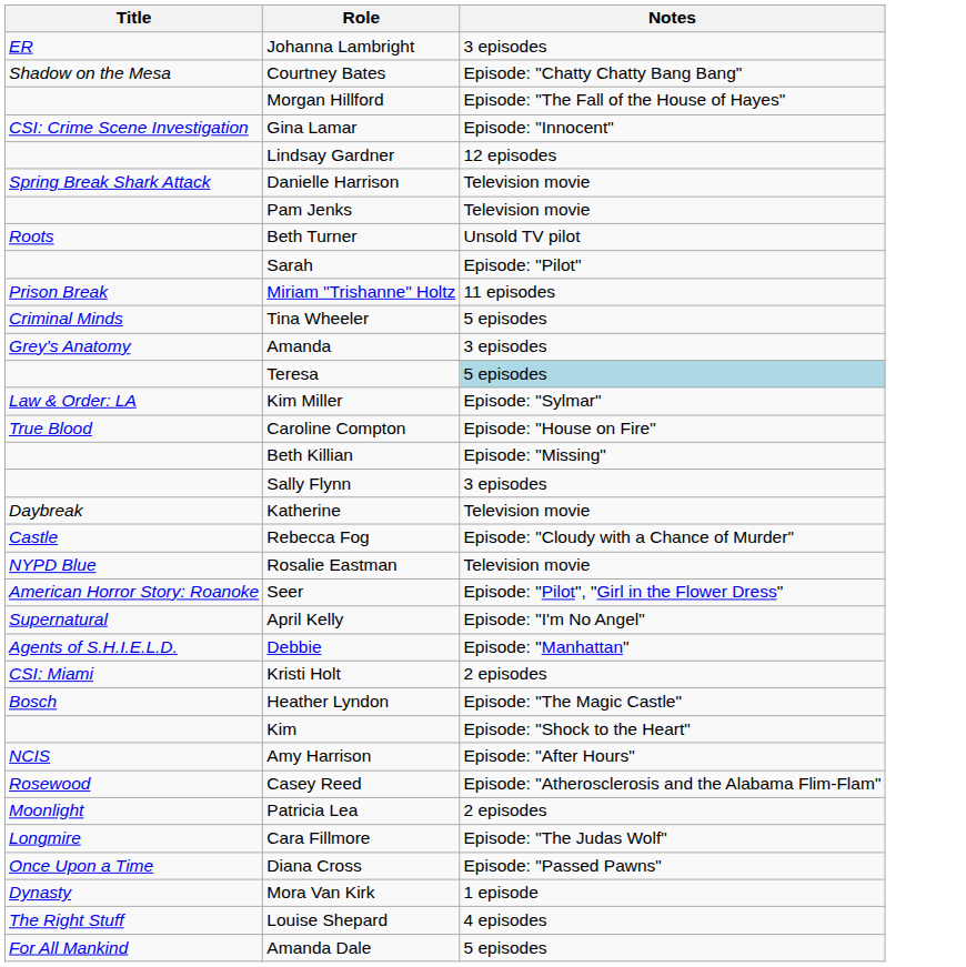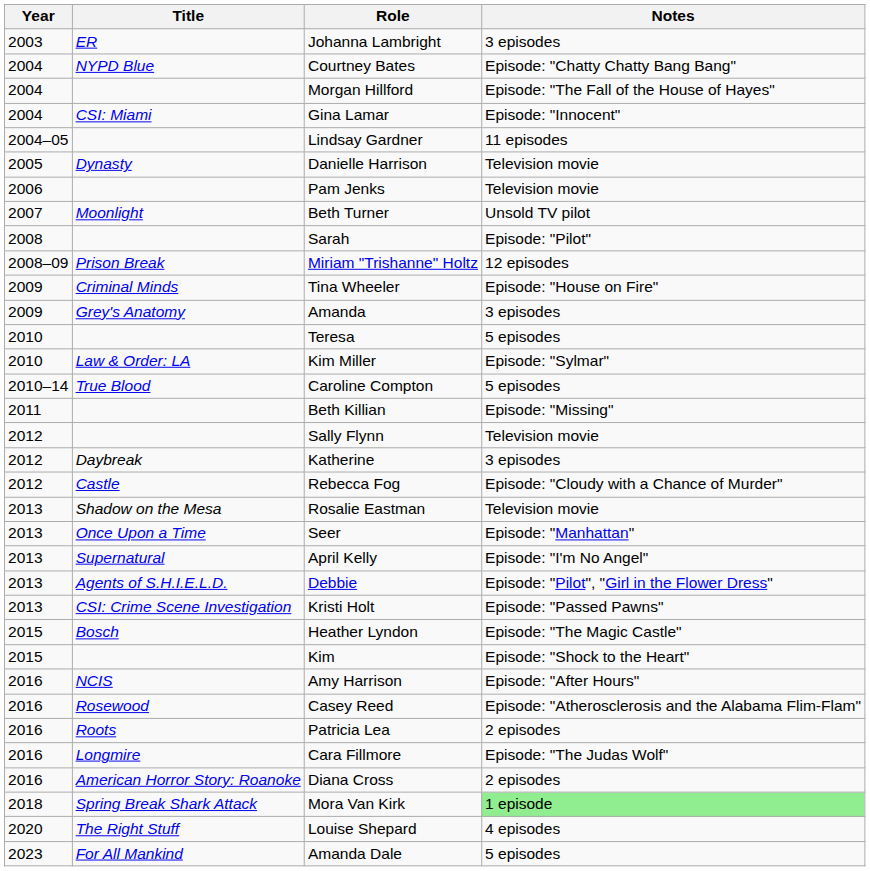 <table class="wikitable sortable">
 <tr>
+<th>Year</th>
 <th>Title</th>
 <th>Role</th>
 <th class="unsortable">Notes</th>
 </tr>
 <tr>
+<td>2003</td>
 <td><em><a href='#'>ER</a></em></td>
 <td>Johanna Lambright</td>
 <td>3 episodes</td>
 </tr>
 <tr>
-<td><em>Shadow on the Mesa</em></td>
+<td>2004</td>
+<td><em><a href='#'>NYPD Blue</a></em></td>
 <td>Courtney Bates</td>
 <td>Episode: "Chatty Chatty Bang Bang"</td>
 </tr>
 <tr>
+<td>2004</td>
 <td><em></em></td>
 <td>Morgan Hillford</td>
 <td>Episode: "The Fall of the House of Hayes"</td>
 </tr>
 <tr>
-<td><em><a href='#'>CSI: Crime Scene Investigation</a></em></td>
+<td>2004</td>
+<td><em><a href='#'>CSI: Miami</a></em></td>
 <td>Gina Lamar</td>
 <td>Episode: "Innocent"</td>
 </tr>
 <tr>
+<td>2004–05</td>
 <td><em></em></td>
 <td>Lindsay Gardner</td>
-<td>12 episodes</td>
+<td>11 episodes</td>
 </tr>
 <tr>
-<td><em><a href='#'>Spring Break Shark Attack</a></em></td>
+<td>2005</td>
+<td><em><a href='#'>Dynasty</a></em></td>
 <td>Danielle Harrison</td>
 <td>Television movie</td>
 </tr>
 <tr>
+<td>2006</td>
 <td><em></em></td>
 <td>Pam Jenks</td>
 <td>Television movie</td>
 </tr>
 <tr>
-<td><em><a href='#'>Roots</a></em></td>
+<td>2007</td>
+<td><em><a href='#'>Moonlight</a></em></td>
 <td>Beth Turner</td>
 <td>Unsold TV pilot</td>
 </tr>
 <tr>
+<td>2008</td>
 <td><em></em></td>
 <td>Sarah</td>
 <td>Episode: "Pilot"</td>
 </tr>
 <tr>
+<td>2008–09</td>
 <td><em><a href='#'>Prison Break</a></em></td>
 <td><a href='#'>Miriam "Trishanne" Holtz</a></td>
-<td>11 episodes</td>
+<td>12 episodes</td>
 </tr>
 <tr>
+<td>2009</td>
 <td><em><a href='#'>Criminal Minds</a></em></td>
 <td>Tina Wheeler</td>
-<td>5 episodes</td>
+<td>Episode: "House on Fire"</td>
 </tr>
 <tr>
+<td>2009</td>
 <td><em><a href='#'>Grey's Anatomy</a></em></td>
 <td>Amanda</td>
 <td>3 episodes</td>
 </tr>
 <tr>
+<td>2010</td>
 <td><em></em></td>
 <td>Teresa</td>
-<td style="background: lightblue;">5 episodes</td>
+<td>5 episodes</td>
 </tr>
 <tr>
+<td>2010</td>
 <td><em><a href='#'>Law & Order: LA</a></em></td>
 <td>Kim Miller</td>
 <td>Episode: "Sylmar"</td>
 </tr>
 <tr>
+<td>2010–14</td>
 <td><em><a href='#'>True Blood</a></em></td>
 <td>Caroline Compton</td>
-<td>Episode: "House on Fire"</td>
+<td>5 episodes</td>
 </tr>
 <tr>
+<td>2011</td>
 <td><em></em></td>
 <td>Beth Killian</td>
 <td>Episode: "Missing"</td>
 </tr>
 <tr>
+<td>2012</td>
 <td><em></em></td>
 <td>Sally Flynn</td>
+<td>Television movie</td>
+</tr>
+<tr>
+<td>2012</td>
+<td><em>Daybreak</em></td>
+<td>Katherine</td>
 <td>3 episodes</td>
 </tr>
 <tr>
-<td><em>Daybreak</em></td>
-<td>Katherine</td>
-<td>Television movie</td>
-</tr>
-<tr>
+<td>2012</td>
 <td><em><a href='#'>Castle</a></em></td>
 <td>Rebecca Fog</td>
 <td>Episode: "Cloudy with a Chance of Murder"</td>
 </tr>
 <tr>
-<td><em><a href='#'>NYPD Blue</a></em></td>
+<td>2013</td>
+<td><em>Shadow on the Mesa</em></td>
 <td>Rosalie Eastman</td>
 <td>Television movie</td>
 </tr>
 <tr>
-<td><em><a href='#'>American Horror Story: Roanoke</a></em></td>
+<td>2013</td>
+<td><em><a href='#'>Once Upon a Time</a></em></td>
 <td>Seer</td>
-<td>Episode: "<a href='#'>Pilot</a>", "<a href='#'>Girl in the Flower Dress</a>"</td>
+<td>Episode: "<a href='#'>Manhattan</a>"</td>
 </tr>
 <tr>
+<td>2013</td>
 <td><em><a href='#'>Supernatural</a></em></td>
 <td>April Kelly</td>
 <td>Episode: "I'm No Angel"</td>
 </tr>
 <tr>
+<td>2013</td>
 <td><em><a href='#'>Agents of S.H.I.E.L.D.</a></em></td>
 <td><a href='#'>Debbie</a></td>
-<td>Episode: "<a href='#'>Manhattan</a>"</td>
+<td>Episode: "<a href='#'>Pilot</a>", "<a href='#'>Girl in the Flower Dress</a>"</td>
 </tr>
 <tr>
-<td><em><a href='#'>CSI: Miami</a></em></td>
+<td>2013</td>
+<td><em><a href='#'>CSI: Crime Scene Investigation</a></em></td>
 <td>Kristi Holt</td>
-<td>2 episodes</td>
+<td>Episode: "Passed Pawns"</td>
 </tr>
 <tr>
+<td>2015</td>
 <td><em><a href='#'>Bosch</a></em></td>
 <td>Heather Lyndon</td>
 <td>Episode: "The Magic Castle"</td>
 </tr>
 <tr>
+<td>2015</td>
 <td><em></em></td>
 <td>Kim</td>
 <td>Episode: "Shock to the Heart"</td>
 </tr>
 <tr>
+<td>2016</td>
 <td><em><a href='#'>NCIS</a></em></td>
 <td>Amy Harrison</td>
 <td>Episode: "After Hours"</td>
 </tr>
 <tr>
+<td>2016</td>
 <td><em><a href='#'>Rosewood</a></em></td>
 <td>Casey Reed</td>
 <td>Episode: "Atherosclerosis and the Alabama Flim-Flam"</td>
 </tr>
 <tr>
-<td><em><a href='#'>Moonlight</a></em></td>
+<td>2016</td>
+<td><em><a href='#'>Roots</a></em></td>
 <td>Patricia Lea</td>
 <td>2 episodes</td>
 </tr>
 <tr>
+<td>2016</td>
 <td><em><a href='#'>Longmire</a></em></td>
 <td>Cara Fillmore</td>
 <td>Episode: "The Judas Wolf"</td>
 </tr>
 <tr>
-<td><em><a href='#'>Once Upon a Time</a></em></td>
+<td>2016</td>
+<td><em><a href='#'>American Horror Story: Roanoke</a></em></td>
 <td>Diana Cross</td>
-<td>Episode: "Passed Pawns"</td>
+<td>2 episodes</td>
 </tr>
 <tr>
-<td><em><a href='#'>Dynasty</a></em></td>
+<td>2018</td>
+<td><em><a href='#'>Spring Break Shark Attack</a></em></td>
 <td>Mora Van Kirk</td>
-<td>1 episode</td>
+<td style="background: lightgreen;">1 episode</td>
 </tr>
 <tr>
+<td>2020</td>
 <td><em><a href='#'>The Right Stuff</a></em></td>
 <td>Louise Shepard</td>
 <td>4 episodes</td>
 </tr>
 <tr>
+<td>2023</td>
 <td><em><a href='#'>For All Mankind</a></em></td>
 <td>Amanda Dale</td>
 <td>5 episodes</td>
 </tr>
 </table>
